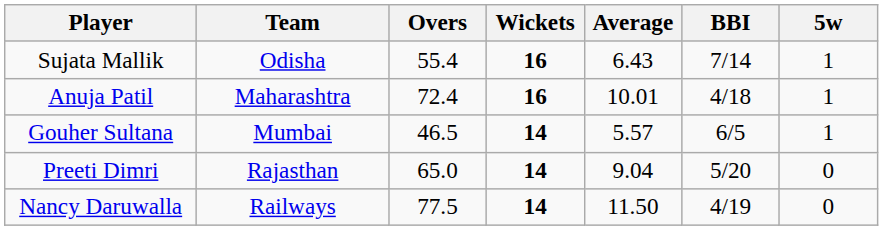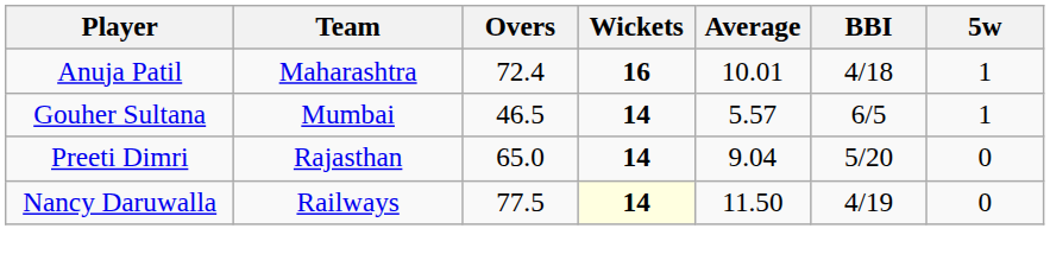 <table class="wikitable" style="text-align:center">
 <tr>
 <th width=125>Player</th>
 <th width=125>Team</th>
 <th width=60>Overs</th>
 <th width=60>Wickets</th>
 <th width=60>Average</th>
 <th width=60>BBI</th>
 <th width=60>5w</th>
-</tr>
-<tr>
-<td>Sujata Mallik</td>
-<td><a href='#'>Odisha</a></td>
-<td>55.4</td>
-<td><strong>16</strong></td>
-<td>6.43</td>
-<td>7/14</td>
-<td>1</td>
 </tr>
 <tr>
 <td><a href='#'>Anuja Patil</a></td>
 <td><a href='#'>Maharashtra</a></td>
 <td>72.4</td>
 <td><strong>16</strong></td>
 <td>10.01</td>
 <td>4/18</td>
 <td>1</td>
 </tr>
 <tr>
 <td><a href='#'>Gouher Sultana</a></td>
 <td><a href='#'>Mumbai</a></td>
 <td>46.5</td>
 <td><strong>14</strong></td>
 <td>5.57</td>
 <td>6/5</td>
 <td>1</td>
 </tr>
 <tr>
 <td><a href='#'>Preeti Dimri</a></td>
 <td><a href='#'>Rajasthan</a></td>
 <td>65.0</td>
 <td><strong>14</strong></td>
 <td>9.04</td>
 <td>5/20</td>
 <td>0</td>
 </tr>
 <tr>
 <td><a href='#'>Nancy Daruwalla</a></td>
 <td><a href='#'>Railways</a></td>
 <td>77.5</td>
-<td><strong>14</strong></td>
+<td style="background: lightyellow;"><strong>14</strong></td>
 <td>11.50</td>
 <td>4/19</td>
 <td>0</td>
 </tr>
 </table>
